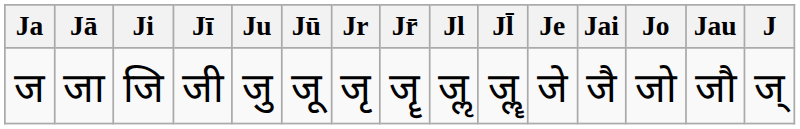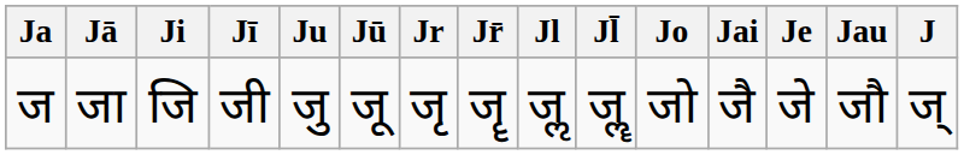 <table class="wikitable">
 <tr>
 <th>Ja</th>
 <th>Jā</th>
 <th>Ji</th>
 <th>Jī</th>
 <th>Ju</th>
 <th>Jū</th>
 <th>Jr</th>
 <th>Jr̄</th>
 <th>Jl</th>
 <th>Jl̄</th>
+<th>Jo</th>
+<th>Jai</th>
 <th>Je</th>
-<th>Jai</th>
-<th>Jo</th>
 <th>Jau</th>
 <th>J</th>
 </tr>
 <tr style="font-size: 150%;">
 <td>ज</td>
 <td>जा</td>
 <td>जि</td>
 <td>जी</td>
 <td>जु</td>
 <td>जू</td>
 <td>जृ</td>
 <td>जॄ</td>
 <td>जॢ</td>
 <td>जॣ</td>
+<td>जो</td>
+<td>जै</td>
 <td>जे</td>
-<td>जै</td>
-<td>जो</td>
 <td>जौ</td>
 <td>ज्</td>
 </tr>
 </table>
